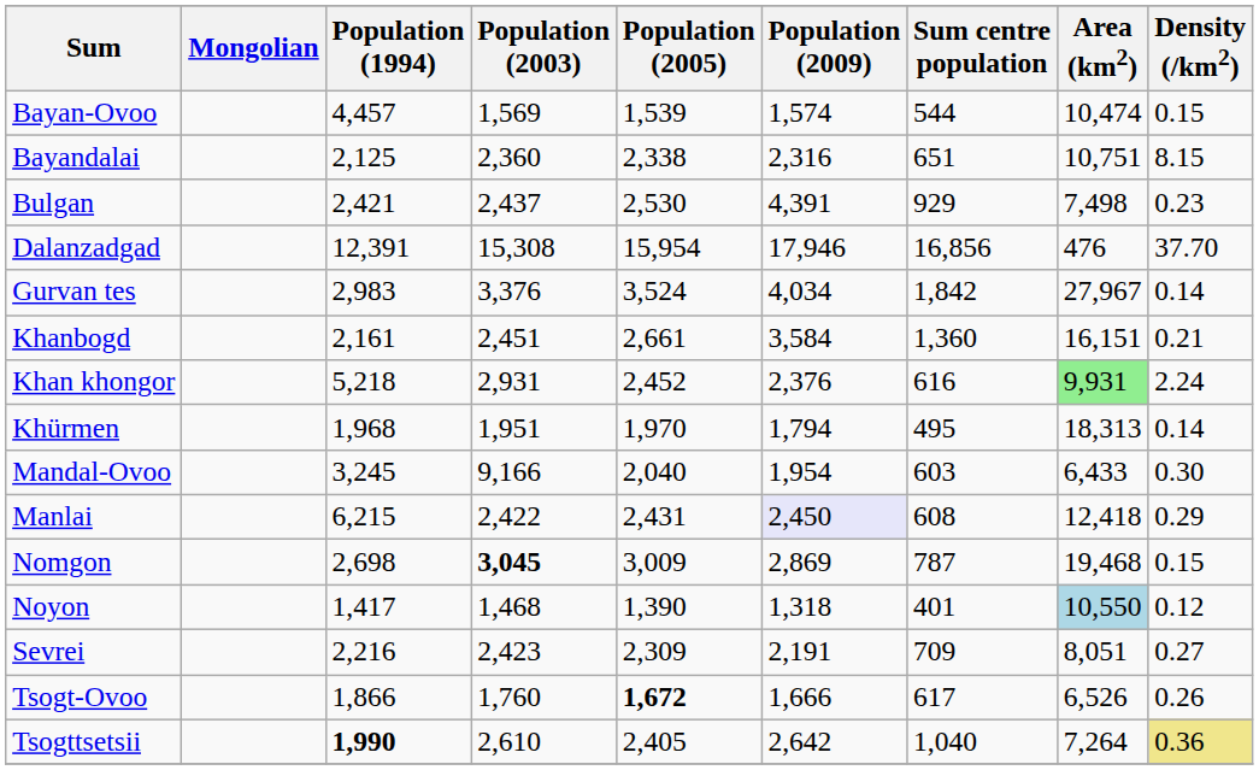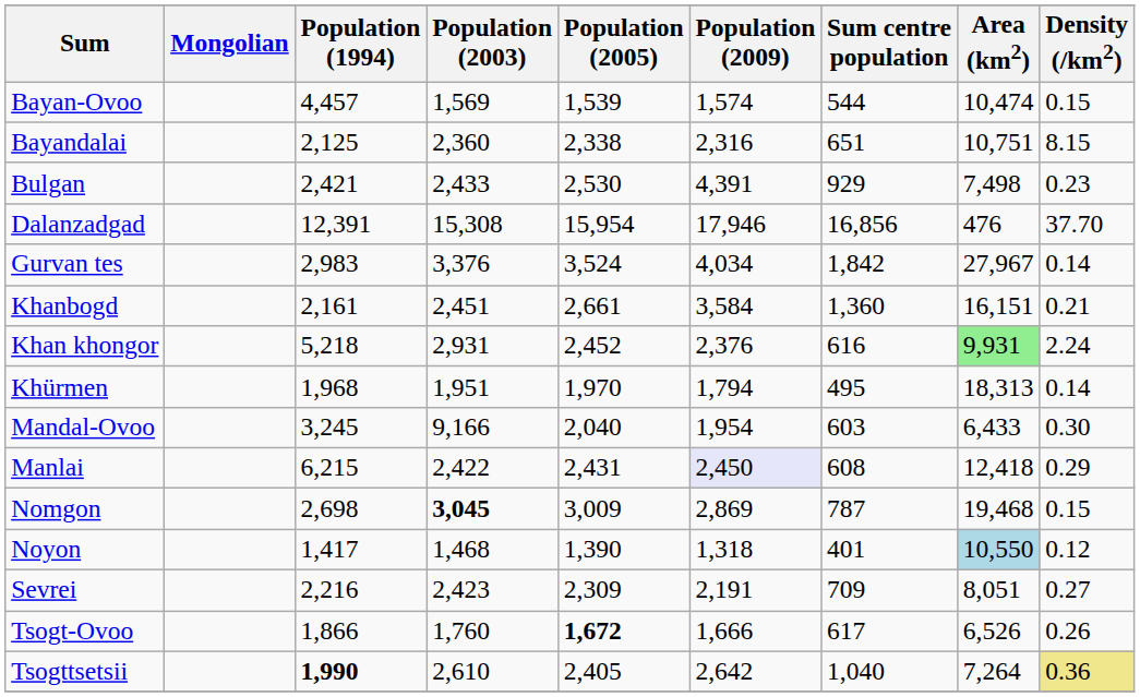 <table class="wikitable">
 <tr>
 </tr>
 <tr>
 <th>Sum</th>
 <th><a href='#'>Mongolian</a></th>
 <th>Population<br>(1994)</th>
 <th>Population<br>(2003)</th>
 <th>Population<br>(2005)</th>
 <th>Population<br>(2009)</th>
 <th>Sum centre<br>population</th>
 <th>Area<br>(km<sup>2</sup>)</th>
 <th>Density<br>(/km<sup>2</sup>)</th>
 </tr>
 <tr>
 <td><a href='#'>Bayan-Ovoo</a></td>
 <td></td>
 <td>4,457</td>
 <td>1,569</td>
 <td>1,539</td>
 <td>1,574</td>
 <td>544</td>
 <td>10,474</td>
 <td>0.15</td>
 </tr>
 <tr>
 <td><a href='#'>Bayandalai</a></td>
 <td></td>
 <td>2,125</td>
 <td>2,360</td>
 <td>2,338</td>
 <td>2,316</td>
 <td>651</td>
 <td>10,751</td>
 <td>8.15</td>
 </tr>
 <tr>
 <td><a href='#'>Bulgan</a></td>
 <td></td>
 <td>2,421</td>
-<td>2,437</td>
+<td>2,433</td>
 <td>2,530</td>
 <td>4,391</td>
 <td>929</td>
 <td>7,498</td>
 <td>0.23</td>
 </tr>
 <tr>
 <td><a href='#'>Dalanzadgad</a></td>
 <td></td>
 <td>12,391</td>
 <td>15,308</td>
 <td>15,954</td>
 <td>17,946</td>
 <td>16,856</td>
 <td>476</td>
 <td>37.70</td>
 </tr>
 <tr>
 <td><a href='#'>Gurvan tes</a></td>
 <td></td>
 <td>2,983</td>
 <td>3,376</td>
 <td>3,524</td>
 <td>4,034</td>
 <td>1,842</td>
 <td>27,967</td>
 <td>0.14</td>
 </tr>
 <tr>
 <td><a href='#'>Khanbogd</a></td>
 <td></td>
 <td>2,161</td>
 <td>2,451</td>
 <td>2,661</td>
 <td>3,584</td>
 <td>1,360</td>
 <td>16,151</td>
 <td>0.21</td>
 </tr>
 <tr>
 <td><a href='#'>Khan khongor</a></td>
 <td></td>
 <td>5,218</td>
 <td>2,931</td>
 <td>2,452</td>
 <td>2,376</td>
 <td>616</td>
 <td style="background: lightgreen;">9,931</td>
 <td>2.24</td>
 </tr>
 <tr>
 <td><a href='#'>Khürmen</a></td>
 <td></td>
 <td>1,968</td>
 <td>1,951</td>
 <td>1,970</td>
 <td>1,794</td>
 <td>495</td>
 <td>18,313</td>
 <td>0.14</td>
 </tr>
 <tr>
 <td><a href='#'>Mandal-Ovoo</a></td>
 <td></td>
 <td>3,245</td>
 <td>9,166</td>
 <td>2,040</td>
 <td>1,954</td>
 <td>603</td>
 <td>6,433</td>
 <td>0.30</td>
 </tr>
 <tr>
 <td><a href='#'>Manlai</a></td>
 <td></td>
 <td>6,215</td>
 <td>2,422</td>
 <td>2,431</td>
 <td style="background: lavender;">2,450</td>
 <td>608</td>
 <td>12,418</td>
 <td>0.29</td>
 </tr>
 <tr>
 <td><a href='#'>Nomgon</a></td>
 <td></td>
 <td>2,698</td>
 <td><strong>3,045</strong></td>
 <td>3,009</td>
 <td>2,869</td>
 <td>787</td>
 <td>19,468</td>
 <td>0.15</td>
 </tr>
 <tr>
 <td><a href='#'>Noyon</a></td>
 <td></td>
 <td>1,417</td>
 <td>1,468</td>
 <td>1,390</td>
 <td>1,318</td>
 <td>401</td>
 <td style="background: lightblue;">10,550</td>
 <td>0.12</td>
 </tr>
 <tr>
 <td><a href='#'>Sevrei</a></td>
 <td></td>
 <td>2,216</td>
 <td>2,423</td>
 <td>2,309</td>
 <td>2,191</td>
 <td>709</td>
 <td>8,051</td>
 <td>0.27</td>
 </tr>
 <tr>
 <td><a href='#'>Tsogt-Ovoo</a></td>
 <td></td>
 <td>1,866</td>
 <td>1,760</td>
 <td><strong>1,672</strong></td>
 <td>1,666</td>
 <td>617</td>
 <td>6,526</td>
 <td>0.26</td>
 </tr>
 <tr>
 <td><a href='#'>Tsogttsetsii</a></td>
 <td></td>
 <td><strong>1,990</strong></td>
 <td>2,610</td>
 <td>2,405</td>
 <td>2,642</td>
 <td>1,040</td>
 <td>7,264</td>
 <td style="background: khaki;">0.36</td>
 </tr>
 <tr>
 </tr>
 </table>
